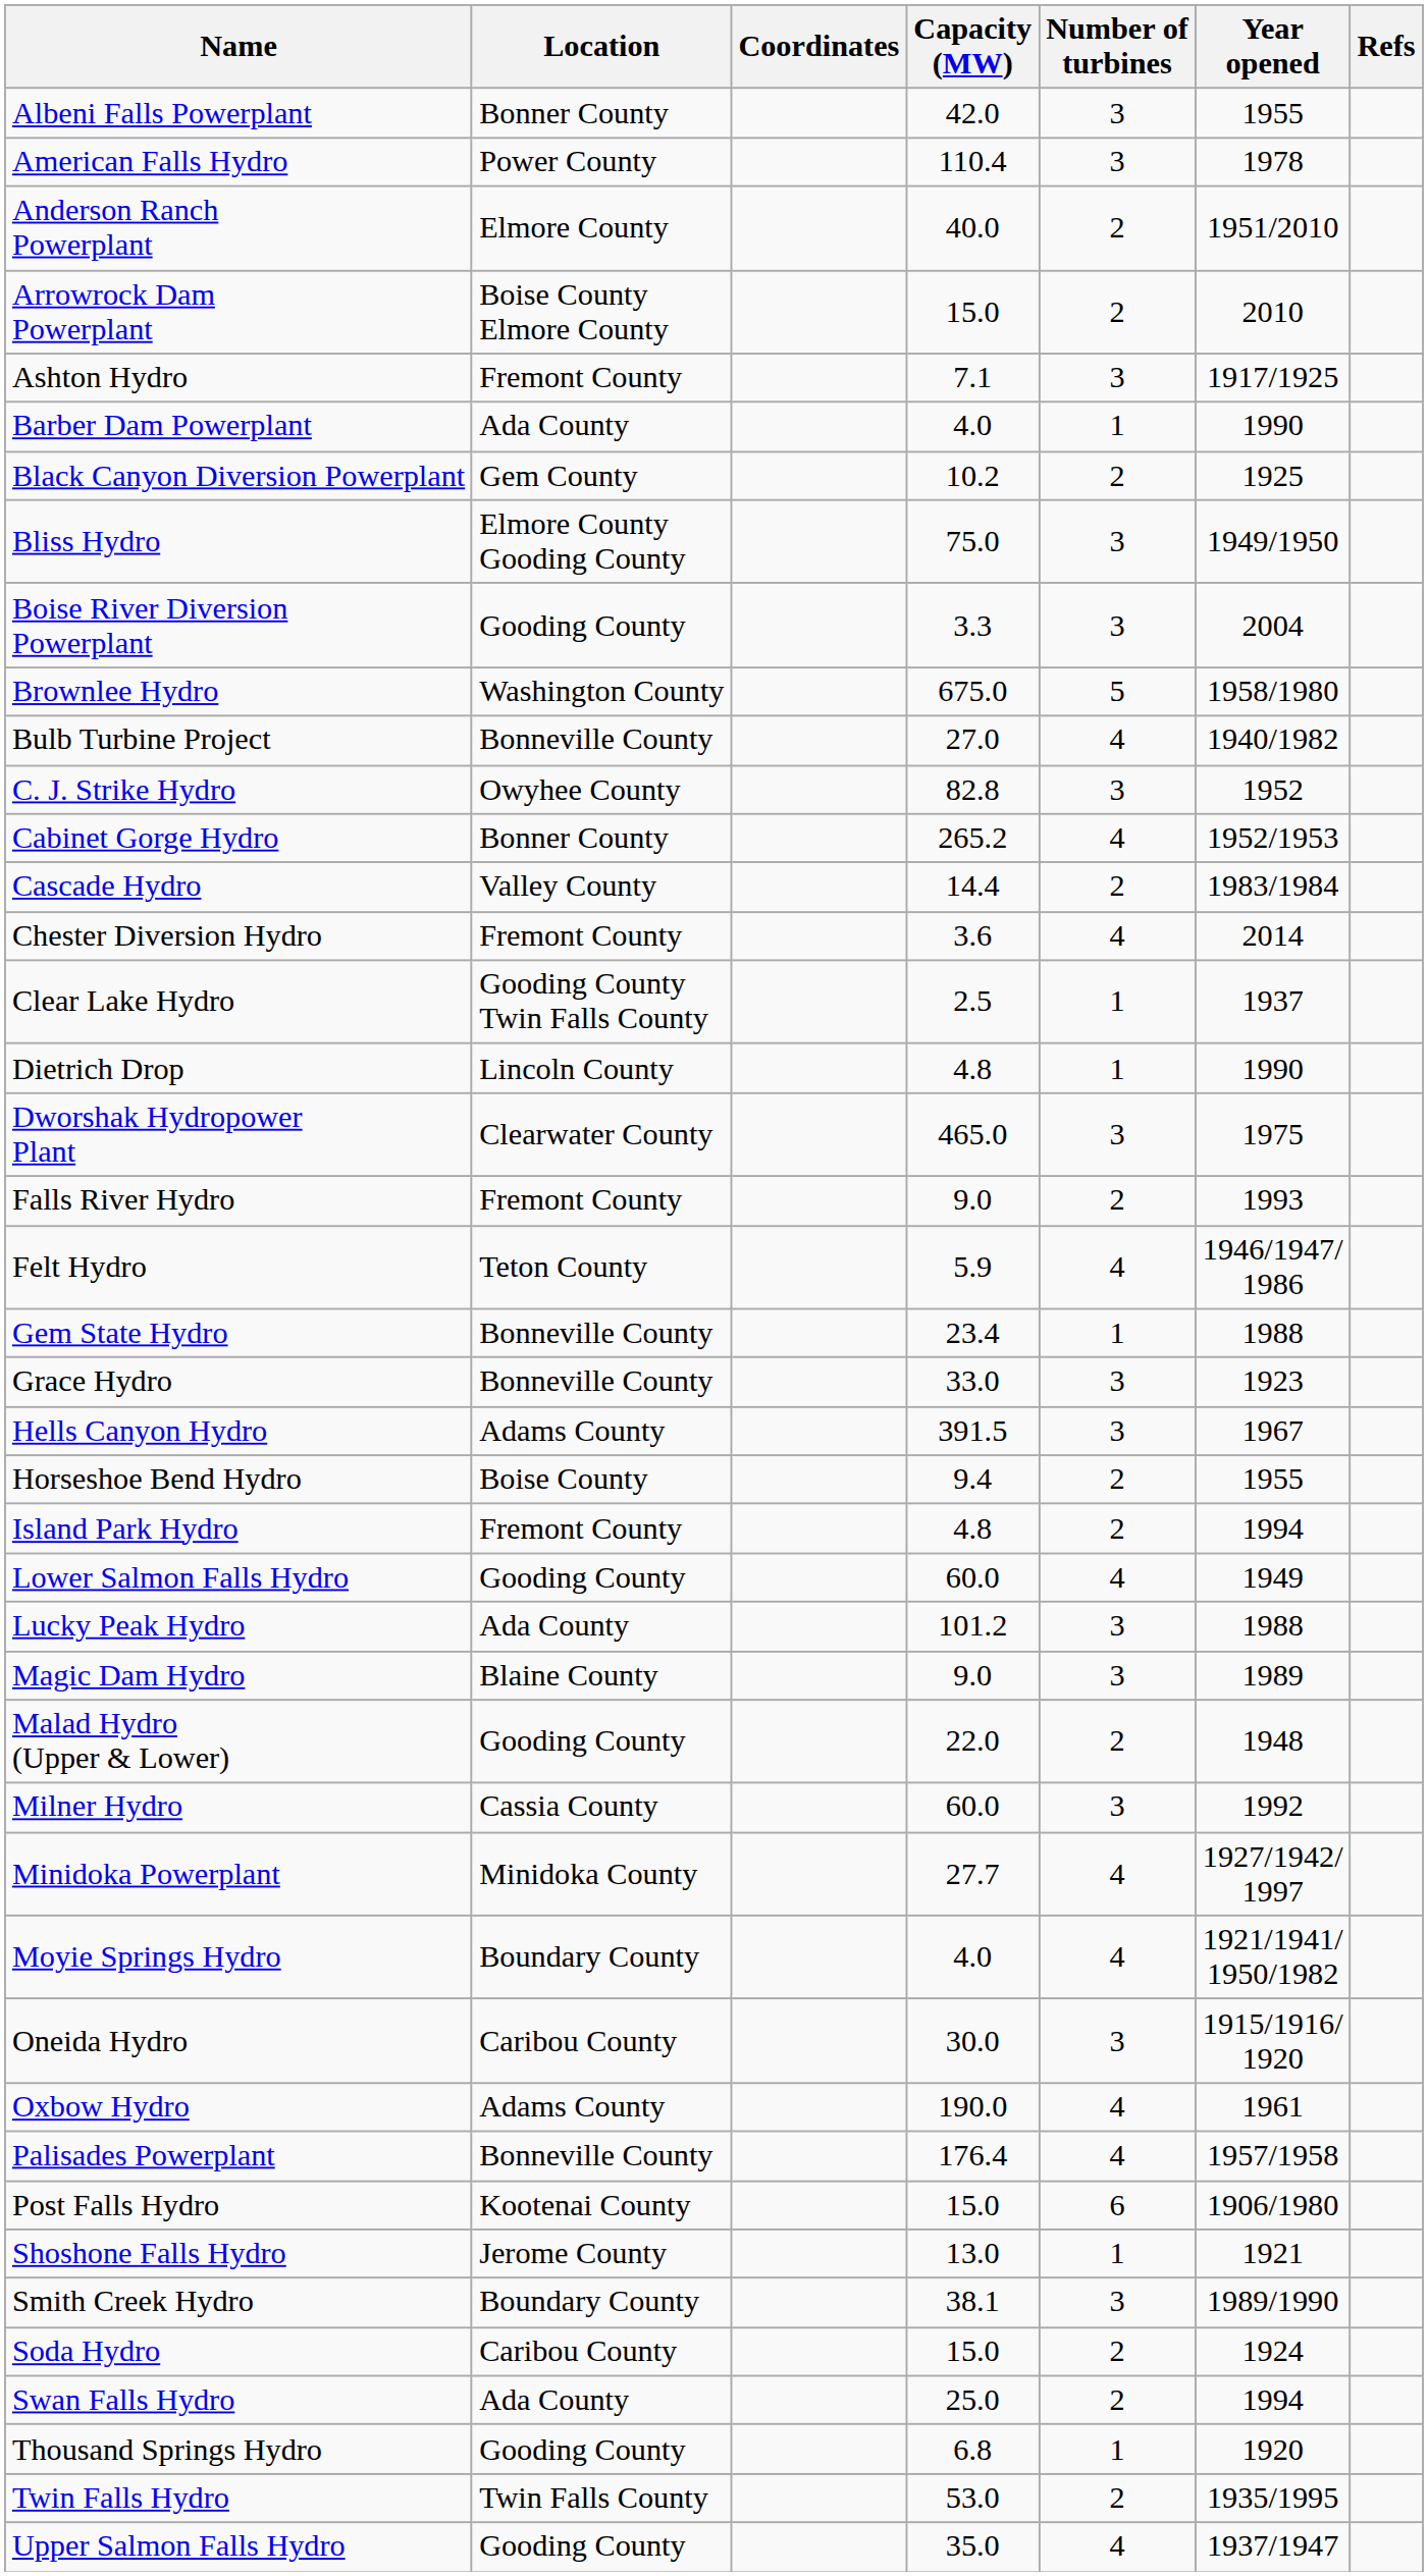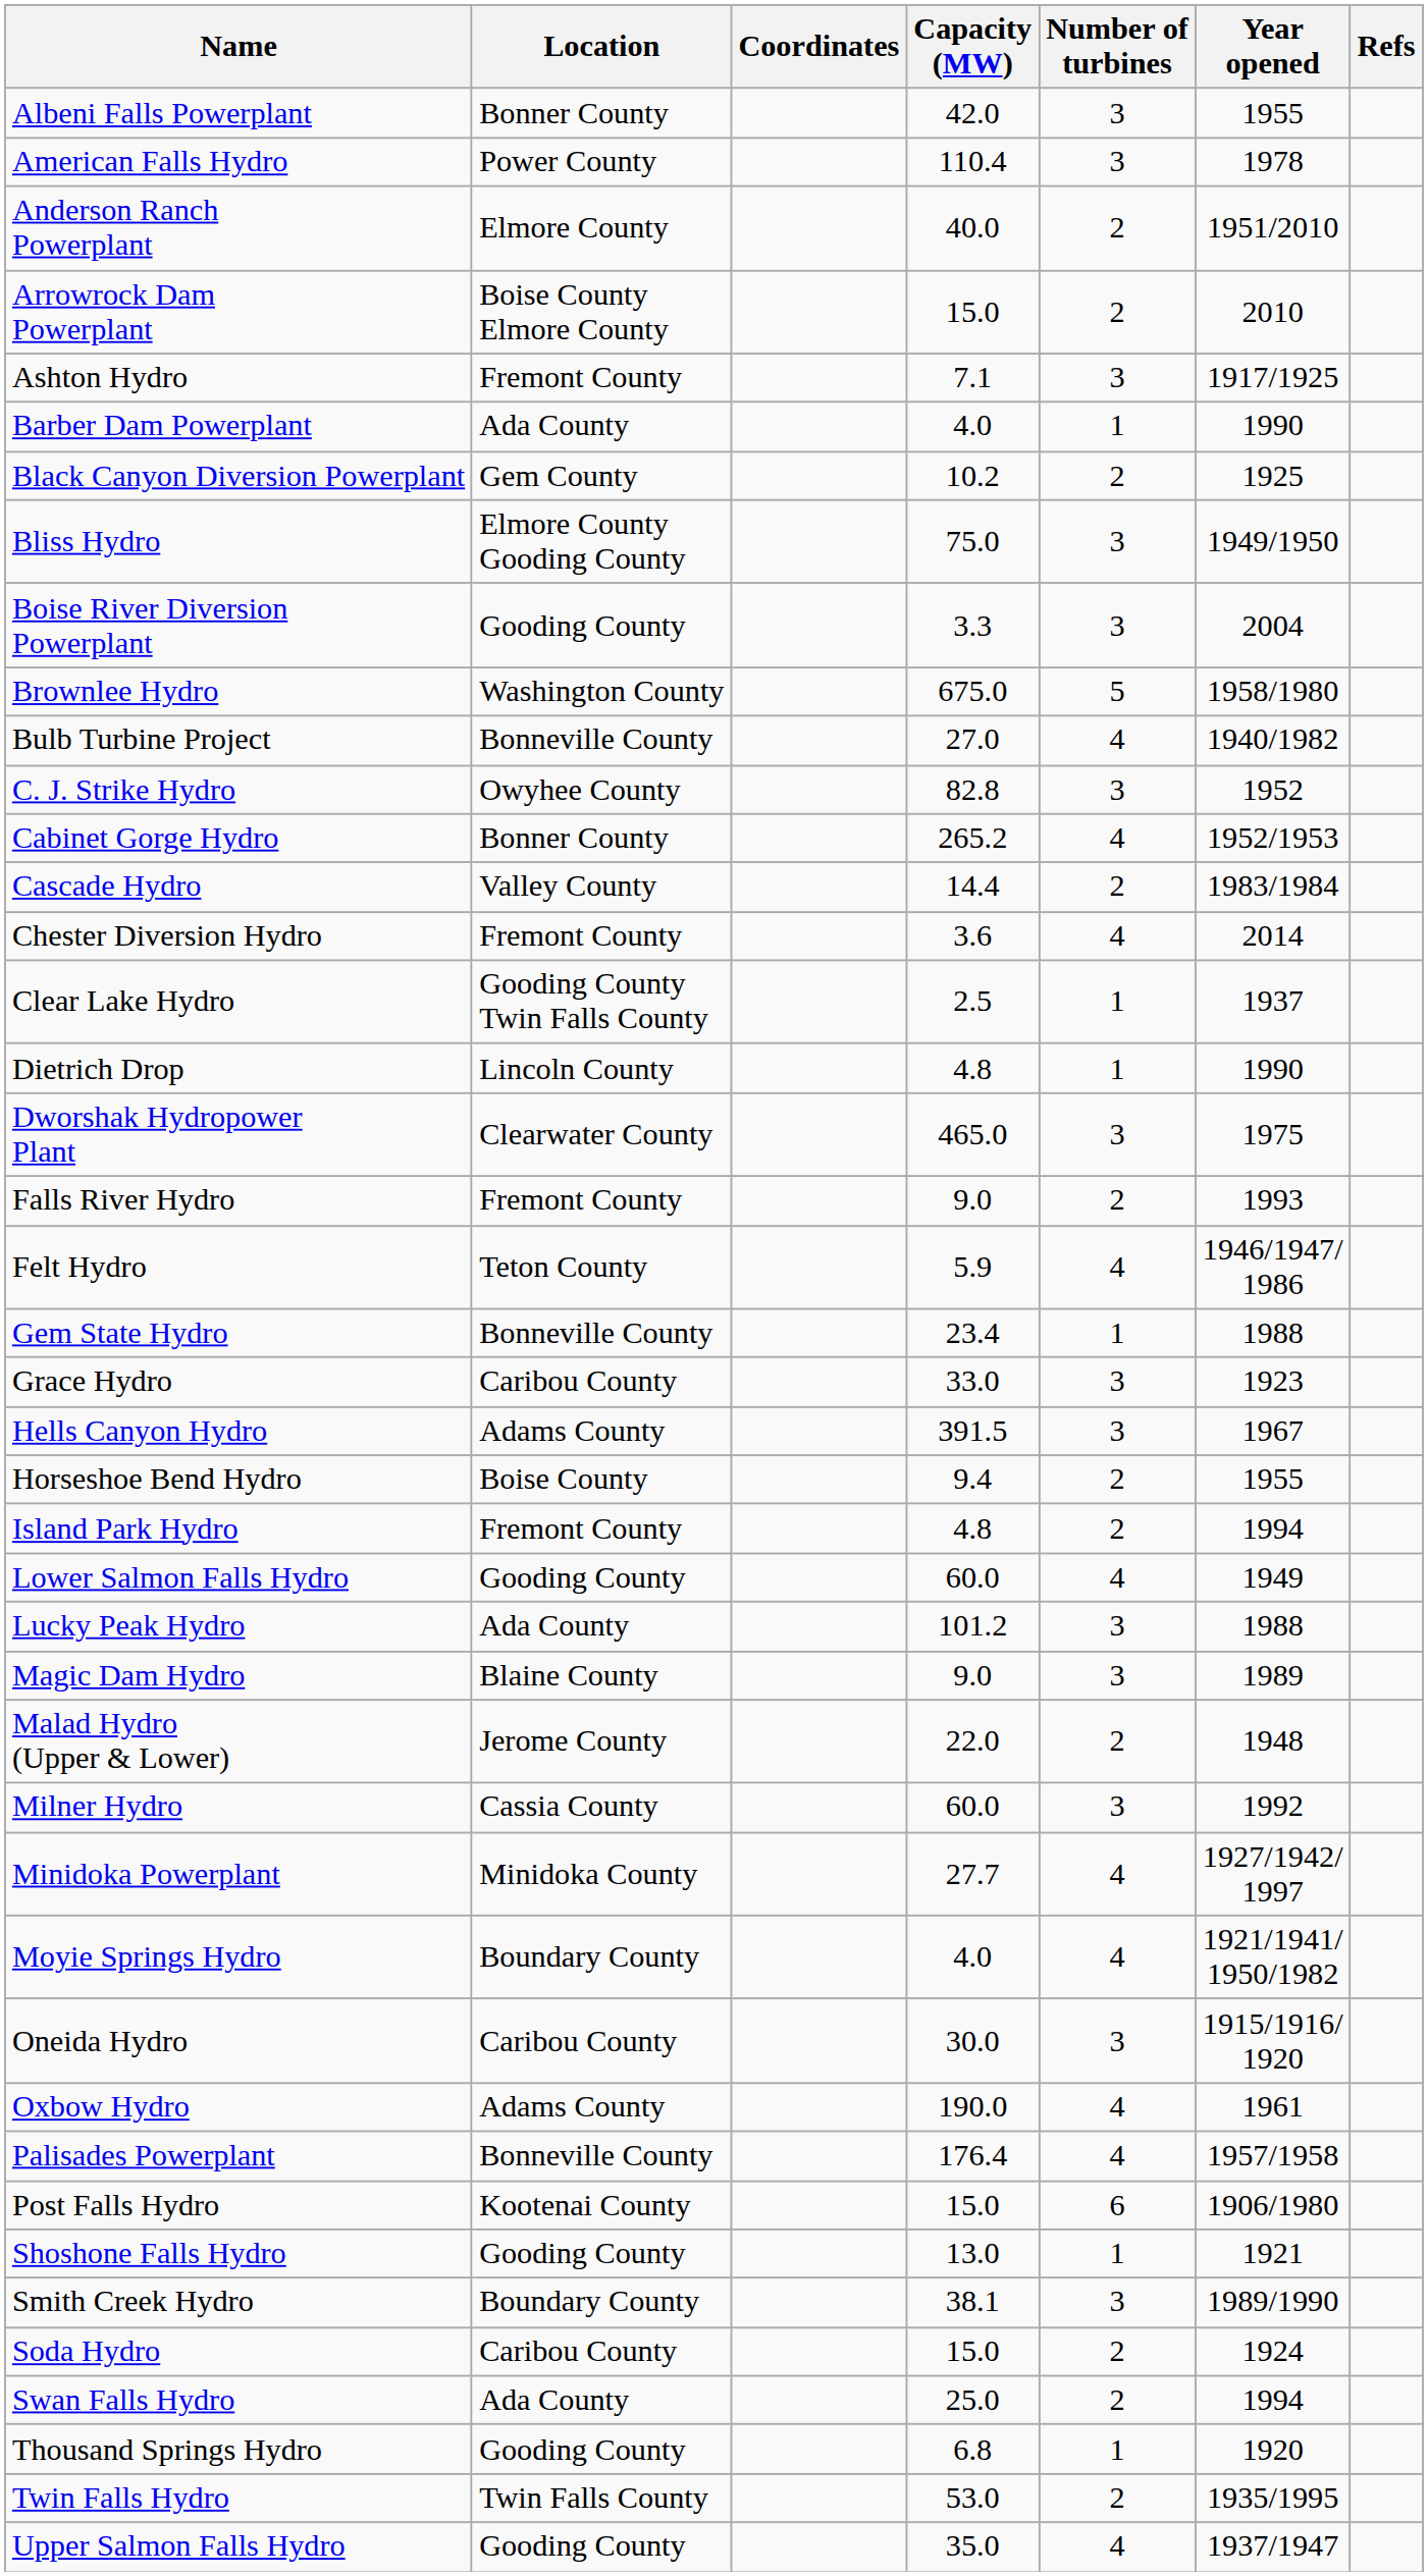 <table class="wikitable sortable">
 <tr>
 <th>Name</th>
 <th>Location</th>
 <th>Coordinates</th>
 <th>Capacity<br>(<a href='#'>MW</a>)</th>
 <th>Number of<br>turbines</th>
 <th>Year<br>opened</th>
 <th>Refs</th>
 </tr>
 <tr>
 <td><a href='#'>Albeni Falls Powerplant</a></td>
 <td>Bonner County</td>
 <td></td>
 <td align="center">42.0</td>
 <td align="center">3</td>
 <td align="center">1955</td>
 <td></td>
 </tr>
 <tr>
 <td><a href='#'>American Falls Hydro</a></td>
 <td>Power County</td>
 <td></td>
 <td align="center">110.4</td>
 <td align="center">3</td>
 <td align="center">1978</td>
 <td></td>
 </tr>
 <tr>
 <td><a href='#'>Anderson Ranch<br>Powerplant</a></td>
 <td>Elmore County</td>
 <td></td>
 <td align="center">40.0</td>
 <td align="center">2</td>
 <td align="center">1951/2010</td>
 <td></td>
 </tr>
 <tr>
 <td><a href='#'>Arrowrock Dam<br>Powerplant</a></td>
 <td>Boise County<br>Elmore County</td>
 <td></td>
 <td align="center">15.0</td>
 <td align="center">2</td>
 <td align="center">2010</td>
 <td></td>
 </tr>
 <tr>
 <td>Ashton Hydro</td>
 <td>Fremont County</td>
 <td></td>
 <td align="center">7.1</td>
 <td align="center">3</td>
 <td align="center">1917/1925</td>
 <td></td>
 </tr>
 <tr>
 <td><a href='#'>Barber Dam Powerplant</a></td>
 <td>Ada County</td>
 <td></td>
 <td align="center">4.0</td>
 <td align="center">1</td>
 <td align="center">1990</td>
 <td></td>
 </tr>
 <tr>
 <td><a href='#'>Black Canyon Diversion Powerplant</a></td>
 <td>Gem County</td>
 <td></td>
 <td align="center">10.2</td>
 <td align="center">2</td>
 <td align="center">1925</td>
 <td></td>
 </tr>
 <tr>
 <td><a href='#'>Bliss Hydro</a></td>
 <td>Elmore County<br>Gooding County</td>
 <td></td>
 <td align="center">75.0</td>
 <td align="center">3</td>
 <td align="center">1949/1950</td>
 <td></td>
 </tr>
 <tr>
 <td><a href='#'>Boise River Diversion<br>Powerplant</a></td>
 <td>Gooding County</td>
 <td></td>
 <td align="center">3.3</td>
 <td align="center">3</td>
 <td align="center">2004</td>
 <td></td>
 </tr>
 <tr>
 <td><a href='#'>Brownlee Hydro</a></td>
 <td>Washington County</td>
 <td></td>
 <td align="center">675.0</td>
 <td align="center">5</td>
 <td align="center">1958/1980</td>
 <td></td>
 </tr>
 <tr>
 <td>Bulb Turbine Project</td>
 <td>Bonneville County</td>
 <td></td>
 <td align="center">27.0</td>
 <td align="center">4</td>
 <td align="center">1940/1982</td>
 <td></td>
 </tr>
 <tr>
 <td><a href='#'>C. J. Strike Hydro</a></td>
 <td>Owyhee County</td>
 <td></td>
 <td align="center">82.8</td>
 <td align="center">3</td>
 <td align="center">1952</td>
 <td></td>
 </tr>
 <tr>
 <td><a href='#'>Cabinet Gorge Hydro</a></td>
 <td>Bonner County</td>
 <td></td>
 <td align="center">265.2</td>
 <td align="center">4</td>
 <td align="center">1952/1953</td>
 <td></td>
 </tr>
 <tr>
 <td><a href='#'>Cascade Hydro</a></td>
 <td>Valley County</td>
 <td></td>
 <td align="center">14.4</td>
 <td align="center">2</td>
 <td align="center">1983/1984</td>
 <td></td>
 </tr>
 <tr>
 <td>Chester Diversion Hydro</td>
 <td>Fremont County</td>
 <td></td>
 <td align="center">3.6</td>
 <td align="center">4</td>
 <td align="center">2014</td>
 <td></td>
 </tr>
 <tr>
 <td>Clear Lake Hydro</td>
 <td>Gooding County<br>Twin Falls County</td>
 <td></td>
 <td align="center">2.5</td>
 <td align="center">1</td>
 <td align="center">1937</td>
 <td></td>
 </tr>
 <tr>
 <td>Dietrich Drop</td>
 <td>Lincoln County</td>
 <td></td>
 <td align="center">4.8</td>
 <td align="center">1</td>
 <td align="center">1990</td>
 <td></td>
 </tr>
 <tr>
 <td><a href='#'>Dworshak Hydropower<br>Plant</a></td>
 <td>Clearwater County</td>
 <td></td>
 <td align="center">465.0</td>
 <td align="center">3</td>
 <td align="center">1975</td>
 <td></td>
 </tr>
 <tr>
 <td>Falls River Hydro</td>
 <td>Fremont County</td>
 <td></td>
 <td align="center">9.0</td>
 <td align="center">2</td>
 <td align="center">1993</td>
 <td></td>
 </tr>
 <tr>
 <td>Felt Hydro</td>
 <td>Teton County</td>
 <td></td>
 <td align="center">5.9</td>
 <td align="center">4</td>
 <td align="center">1946/1947/<br>1986</td>
 <td></td>
 </tr>
 <tr>
 <td><a href='#'>Gem State Hydro</a></td>
 <td>Bonneville County</td>
 <td></td>
 <td align="center">23.4</td>
 <td align="center">1</td>
 <td align="center">1988</td>
 <td></td>
 </tr>
 <tr>
 <td>Grace Hydro</td>
-<td>Bonneville County</td>
+<td>Caribou County</td>
 <td></td>
 <td align="center">33.0</td>
 <td align="center">3</td>
 <td align="center">1923</td>
 <td></td>
 </tr>
 <tr>
 <td><a href='#'>Hells Canyon Hydro</a></td>
 <td>Adams County</td>
 <td></td>
 <td align="center">391.5</td>
 <td align="center">3</td>
 <td align="center">1967</td>
 <td></td>
 </tr>
 <tr>
 <td>Horseshoe Bend Hydro</td>
 <td>Boise County</td>
 <td></td>
 <td align="center">9.4</td>
 <td align="center">2</td>
 <td align="center">1955</td>
 <td></td>
 </tr>
 <tr>
 <td><a href='#'>Island Park Hydro</a></td>
 <td>Fremont County</td>
 <td></td>
 <td align="center">4.8</td>
 <td align="center">2</td>
 <td align="center">1994</td>
 <td></td>
 </tr>
 <tr>
 <td><a href='#'>Lower Salmon Falls Hydro</a></td>
 <td>Gooding County</td>
 <td></td>
 <td align="center">60.0</td>
 <td align="center">4</td>
 <td align="center">1949</td>
 <td></td>
 </tr>
 <tr>
 <td><a href='#'>Lucky Peak Hydro</a></td>
 <td>Ada County</td>
 <td></td>
 <td align="center">101.2</td>
 <td align="center">3</td>
 <td align="center">1988</td>
 <td></td>
 </tr>
 <tr>
 <td><a href='#'>Magic Dam Hydro</a></td>
 <td>Blaine County</td>
 <td></td>
 <td align="center">9.0</td>
 <td align="center">3</td>
 <td align="center">1989</td>
 <td></td>
 </tr>
 <tr>
 <td><a href='#'>Malad Hydro</a><br>(Upper & Lower)</td>
-<td>Gooding County</td>
+<td>Jerome County</td>
 <td></td>
 <td align="center">22.0</td>
 <td align="center">2</td>
 <td align="center">1948</td>
 <td></td>
 </tr>
 <tr>
 <td><a href='#'>Milner Hydro</a></td>
 <td>Cassia County</td>
 <td></td>
 <td align="center">60.0</td>
 <td align="center">3</td>
 <td align="center">1992</td>
 <td></td>
 </tr>
 <tr>
 <td><a href='#'>Minidoka Powerplant</a></td>
 <td>Minidoka County</td>
 <td></td>
 <td align="center">27.7</td>
 <td align="center">4</td>
 <td align="center">1927/1942/<br>1997</td>
 <td></td>
 </tr>
 <tr>
 <td><a href='#'>Moyie Springs Hydro</a></td>
 <td>Boundary County</td>
 <td></td>
 <td align="center">4.0</td>
 <td align="center">4</td>
 <td align="center">1921/1941/<br>1950/1982</td>
 <td></td>
 </tr>
 <tr>
 <td>Oneida Hydro</td>
 <td>Caribou County</td>
 <td></td>
 <td align="center">30.0</td>
 <td align="center">3</td>
 <td align="center">1915/1916/<br>1920</td>
 <td></td>
 </tr>
 <tr>
 <td><a href='#'>Oxbow Hydro</a></td>
 <td>Adams County</td>
 <td></td>
 <td align="center">190.0</td>
 <td align="center">4</td>
 <td align="center">1961</td>
 <td></td>
 </tr>
 <tr>
 <td><a href='#'>Palisades Powerplant</a></td>
 <td>Bonneville County</td>
 <td></td>
 <td align="center">176.4</td>
 <td align="center">4</td>
 <td align="center">1957/1958</td>
 <td></td>
 </tr>
 <tr>
 <td>Post Falls Hydro</td>
 <td>Kootenai County</td>
 <td></td>
 <td align="center">15.0</td>
 <td align="center">6</td>
 <td align="center">1906/1980</td>
 <td></td>
 </tr>
 <tr>
 <td><a href='#'>Shoshone Falls Hydro</a></td>
-<td>Jerome County</td>
+<td>Gooding County</td>
 <td></td>
 <td align="center">13.0</td>
 <td align="center">1</td>
 <td align="center">1921</td>
 <td></td>
 </tr>
 <tr>
 <td>Smith Creek Hydro</td>
 <td>Boundary County</td>
 <td></td>
 <td align="center">38.1</td>
 <td align="center">3</td>
 <td align="center">1989/1990</td>
 <td></td>
 </tr>
 <tr>
 <td><a href='#'>Soda Hydro</a></td>
 <td>Caribou County</td>
 <td></td>
 <td align="center">15.0</td>
 <td align="center">2</td>
 <td align="center">1924</td>
 <td></td>
 </tr>
 <tr>
 <td><a href='#'>Swan Falls Hydro</a></td>
 <td>Ada County</td>
 <td></td>
 <td align="center">25.0</td>
 <td align="center">2</td>
 <td align="center">1994</td>
 <td></td>
 </tr>
 <tr>
 <td>Thousand Springs Hydro</td>
 <td>Gooding County</td>
 <td></td>
 <td align="center">6.8</td>
 <td align="center">1</td>
 <td align="center">1920</td>
 <td></td>
 </tr>
 <tr>
 <td><a href='#'>Twin Falls Hydro</a></td>
 <td>Twin Falls County</td>
 <td></td>
 <td align="center">53.0</td>
 <td align="center">2</td>
 <td align="center">1935/1995</td>
 <td></td>
 </tr>
 <tr>
 <td><a href='#'>Upper Salmon Falls Hydro</a></td>
 <td>Gooding County</td>
 <td></td>
 <td align="center">35.0</td>
 <td align="center">4</td>
 <td align="center">1937/1947</td>
 <td></td>
 </tr>
 </table>
